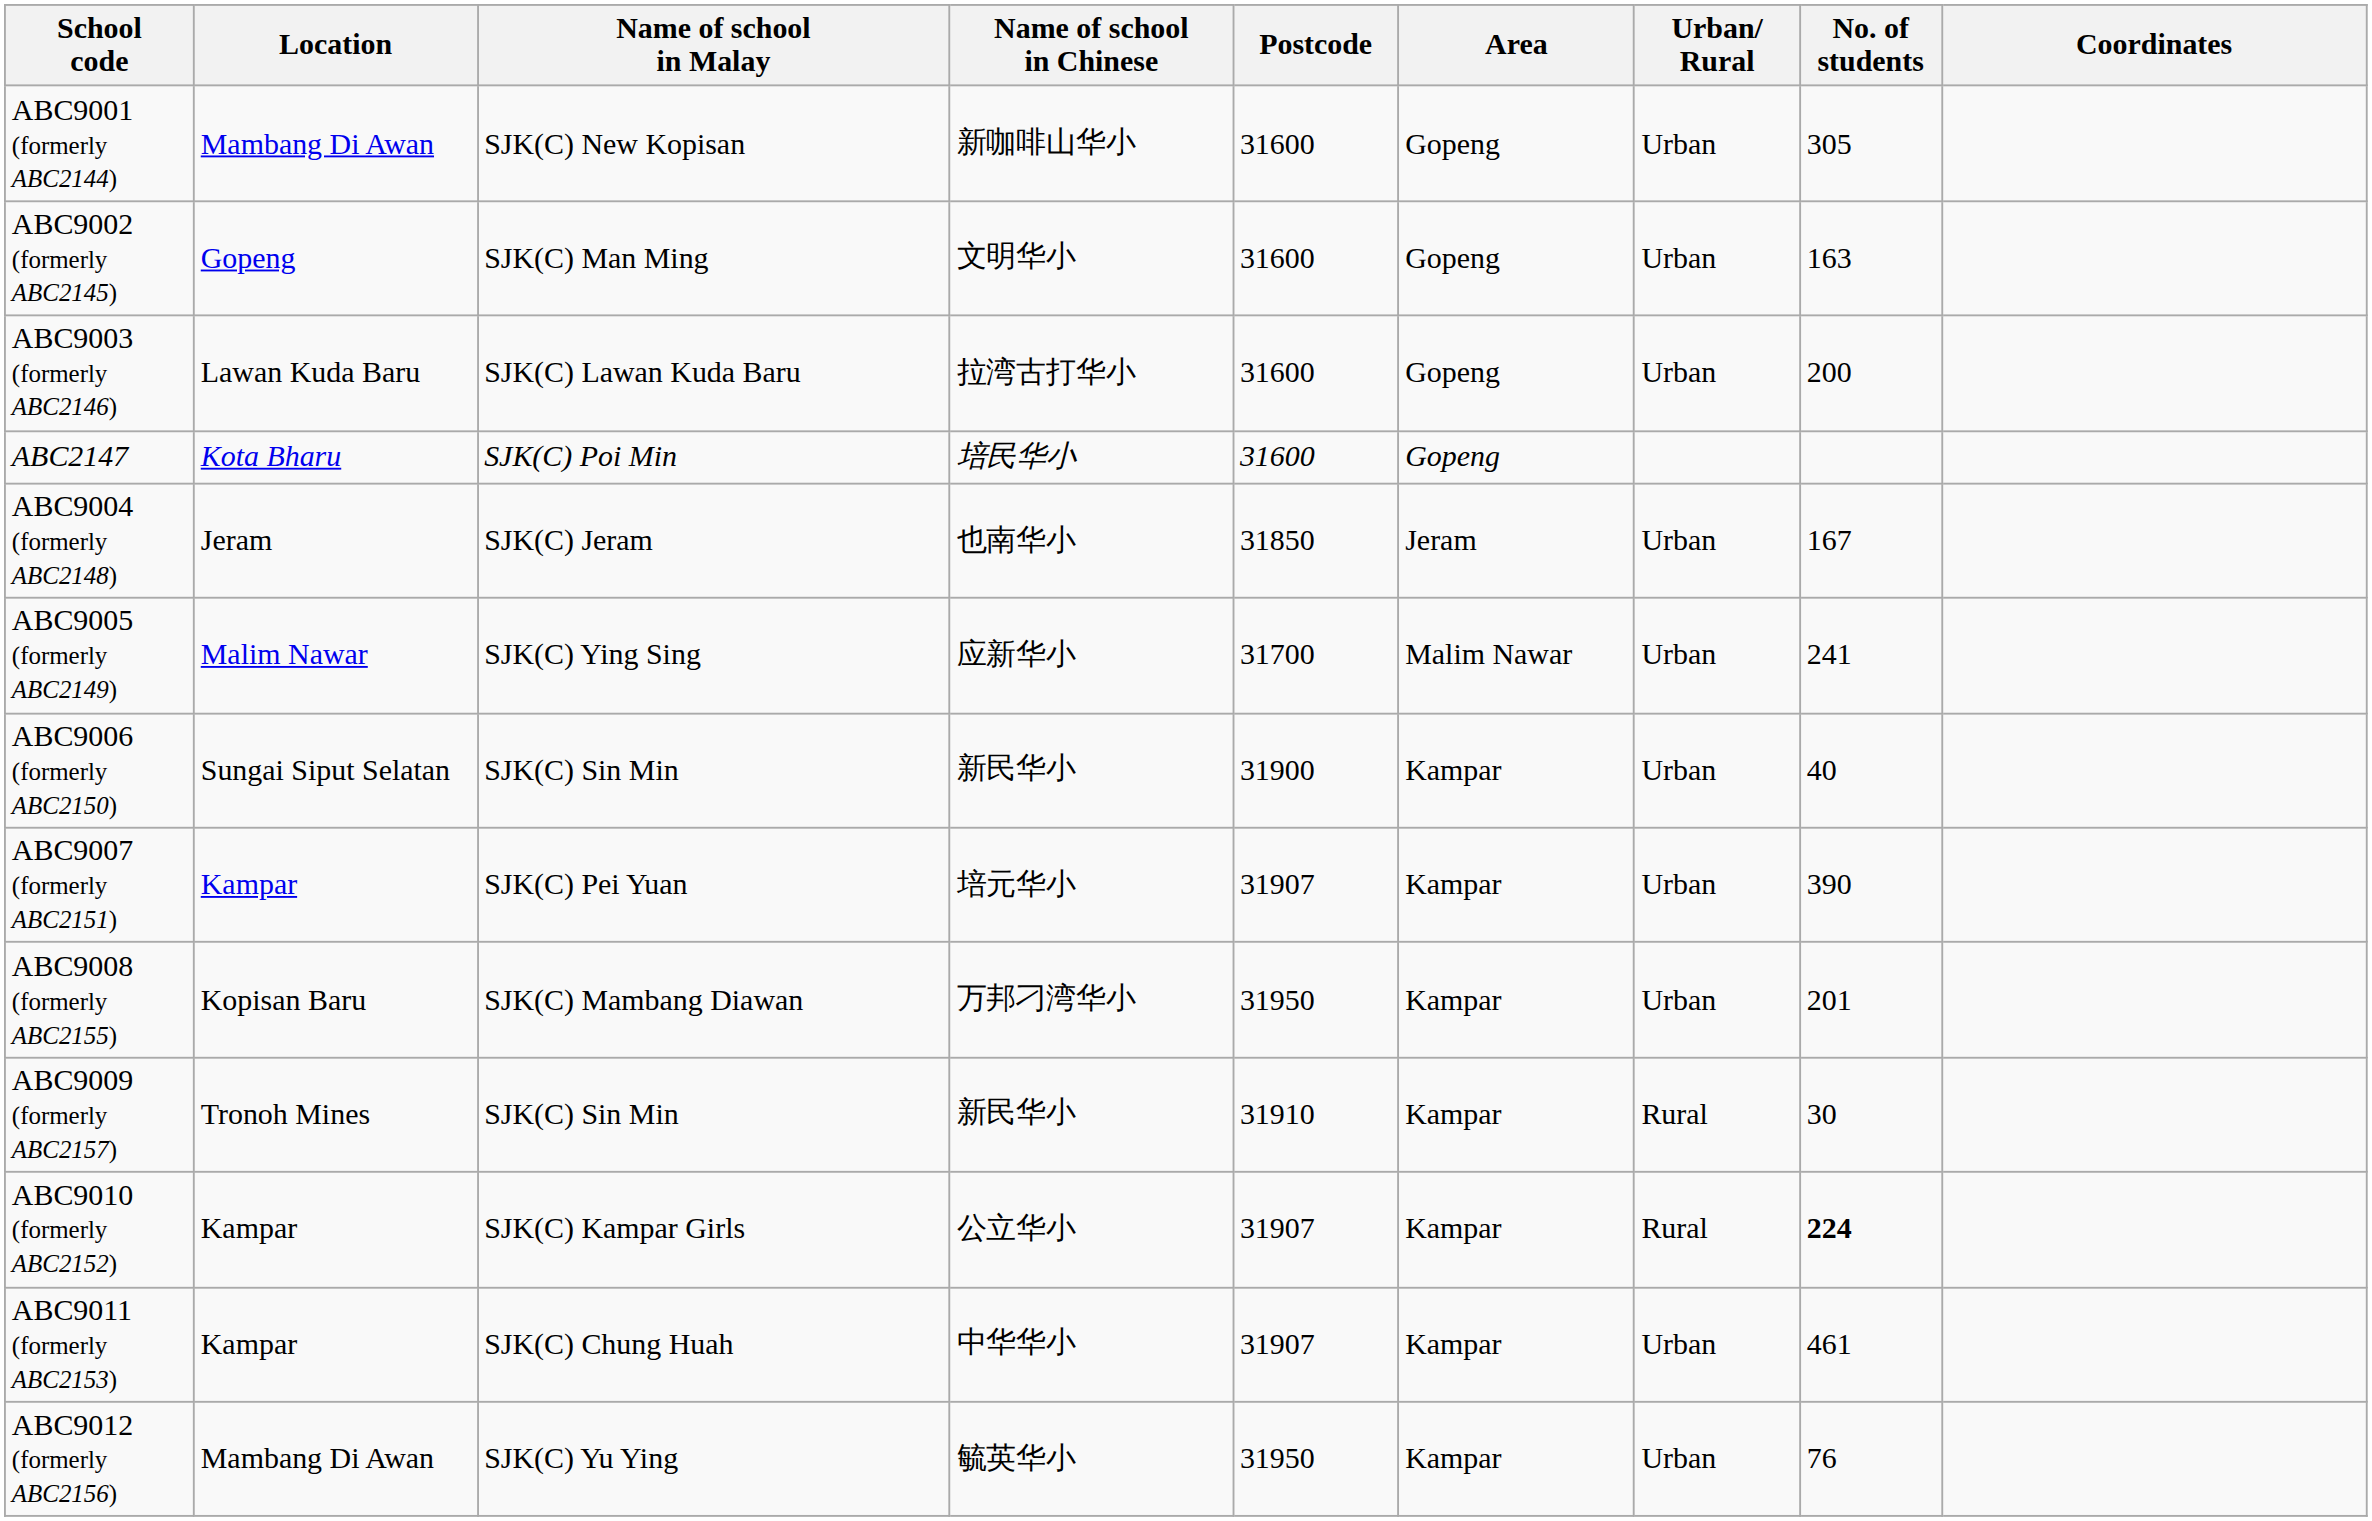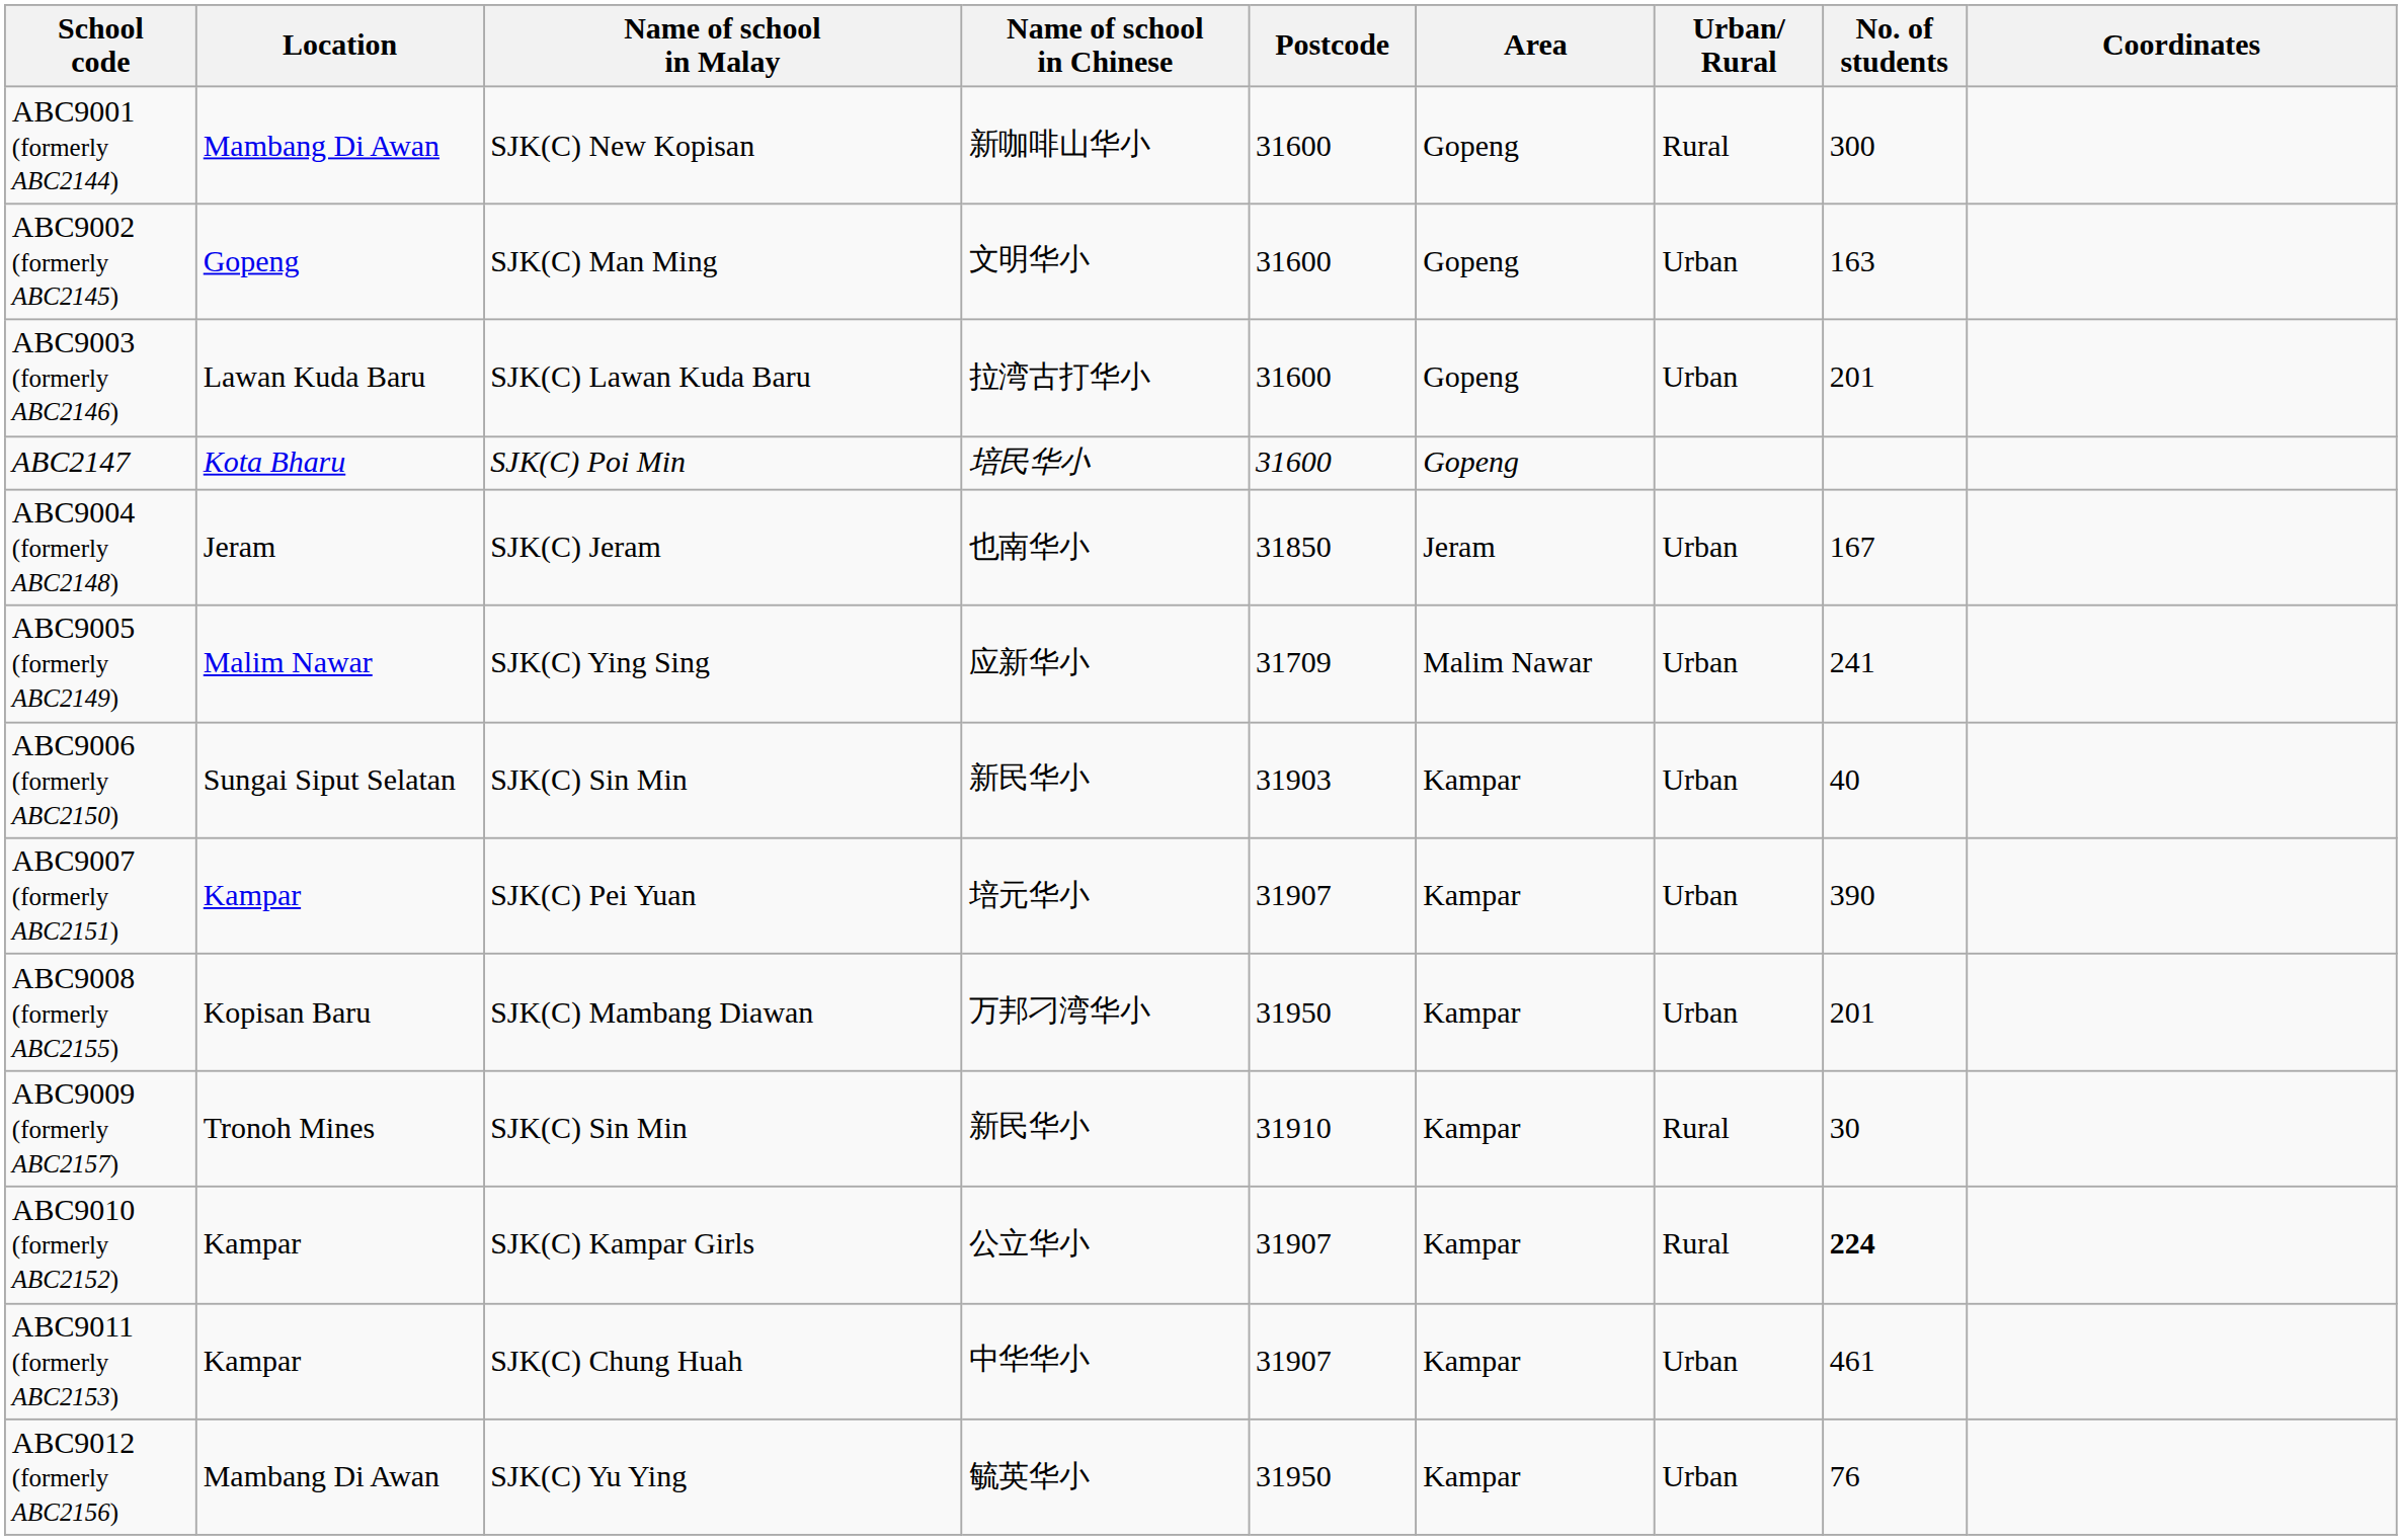 <table class="wikitable sortable" style="width:100%">
 <tr>
 <th style="width:8%">School<br>code</th>
 <th style="width:12%">Location</th>
 <th style="width:20%">Name of school<br>in Malay</th>
 <th style="width:12%">Name of school<br>in Chinese</th>
 <th style="width:7%">Postcode</th>
 <th style="width:10%">Area</th>
 <th style="width:7%">Urban/<br>Rural</th>
 <th style="width:6%">No. of<br>students</th>
 <th style="width:18% white-space: nowrap;">Coordinates</th>
 </tr>
 <tr>
 <td>ABC9001<br><small>(formerly <em>ABC2144</em>)</small></td>
 <td><a href='#'>Mambang Di Awan</a></td>
 <td>SJK(C) New Kopisan</td>
 <td>新咖啡山华小</td>
 <td>31600</td>
 <td>Gopeng</td>
-<td>Urban</td>
-<td>305</td>
+<td>Rural</td>
+<td>300</td>
 <td></td>
 </tr>
 <tr>
 <td>ABC9002<br><small>(formerly <em>ABC2145</em>)</small></td>
 <td><a href='#'>Gopeng</a></td>
 <td>SJK(C) Man Ming</td>
 <td>文明华小</td>
 <td>31600</td>
 <td>Gopeng</td>
 <td>Urban</td>
 <td>163</td>
 <td></td>
 </tr>
 <tr>
 <td>ABC9003<br><small>(formerly <em>ABC2146</em>)</small></td>
 <td>Lawan Kuda Baru</td>
 <td>SJK(C) Lawan Kuda Baru</td>
 <td>拉湾古打华小</td>
 <td>31600</td>
 <td>Gopeng</td>
 <td>Urban</td>
-<td>200</td>
+<td>201</td>
 <td></td>
 </tr>
 <tr>
 <td><em>ABC2147</em></td>
 <td><em><a href='#'>Kota Bharu</a></em></td>
 <td><em>SJK(C) Poi Min</em></td>
 <td><em>培民华小</em></td>
 <td><em>31600</em></td>
 <td><em>Gopeng</em></td>
 <td></td>
 <td></td>
 <td></td>
 </tr>
 <tr>
 <td>ABC9004<br><small>(formerly <em>ABC2148</em>)</small></td>
 <td>Jeram</td>
 <td>SJK(C) Jeram</td>
 <td>也南华小</td>
 <td>31850</td>
 <td>Jeram</td>
 <td>Urban</td>
 <td>167</td>
 <td></td>
 </tr>
 <tr>
 <td>ABC9005<br><small>(formerly <em>ABC2149</em>)</small></td>
 <td><a href='#'>Malim Nawar</a></td>
 <td>SJK(C) Ying Sing</td>
 <td>应新华小</td>
-<td>31700</td>
+<td>31709</td>
 <td>Malim Nawar</td>
 <td>Urban</td>
 <td>241</td>
 <td></td>
 </tr>
 <tr>
 <td>ABC9006<br><small>(formerly <em>ABC2150</em>)</small></td>
 <td>Sungai Siput Selatan</td>
 <td>SJK(C) Sin Min</td>
 <td>新民华小</td>
-<td>31900</td>
+<td>31903</td>
 <td>Kampar</td>
 <td>Urban</td>
 <td>40</td>
 <td></td>
 </tr>
 <tr>
 <td>ABC9007<br><small>(formerly <em>ABC2151</em>)</small></td>
 <td><a href='#'>Kampar</a></td>
 <td>SJK(C) Pei Yuan</td>
 <td>培元华小</td>
 <td>31907</td>
 <td>Kampar</td>
 <td>Urban</td>
 <td>390</td>
 <td></td>
 </tr>
 <tr>
 <td>ABC9008<br><small>(formerly <em>ABC2155</em>)</small></td>
 <td>Kopisan Baru</td>
 <td>SJK(C) Mambang Diawan</td>
 <td>万邦刁湾华小</td>
 <td>31950</td>
 <td>Kampar</td>
 <td>Urban</td>
 <td>201</td>
 <td></td>
 </tr>
 <tr>
 <td>ABC9009<br><small>(formerly <em>ABC2157</em>)</small></td>
 <td>Tronoh Mines</td>
 <td>SJK(C) Sin Min</td>
 <td>新民华小</td>
 <td>31910</td>
 <td>Kampar</td>
 <td>Rural</td>
 <td>30</td>
 <td></td>
 </tr>
 <tr>
 <td>ABC9010<br><small>(formerly <em>ABC2152</em>)</small></td>
 <td>Kampar</td>
 <td>SJK(C) Kampar Girls</td>
 <td>公立华小</td>
 <td>31907</td>
 <td>Kampar</td>
 <td>Rural</td>
 <td><strong>224</strong></td>
 <td></td>
 </tr>
 <tr>
 <td>ABC9011<br><small>(formerly <em>ABC2153</em>)</small></td>
 <td>Kampar</td>
 <td>SJK(C) Chung Huah</td>
 <td>中华华小</td>
 <td>31907</td>
 <td>Kampar</td>
 <td>Urban</td>
 <td>461</td>
 <td></td>
 </tr>
 <tr>
 <td>ABC9012<br><small>(formerly <em>ABC2156</em>)</small></td>
 <td>Mambang Di Awan</td>
 <td>SJK(C) Yu Ying</td>
 <td>毓英华小</td>
 <td>31950</td>
 <td>Kampar</td>
 <td>Urban</td>
 <td>76</td>
 <td></td>
 </tr>
 </table>
